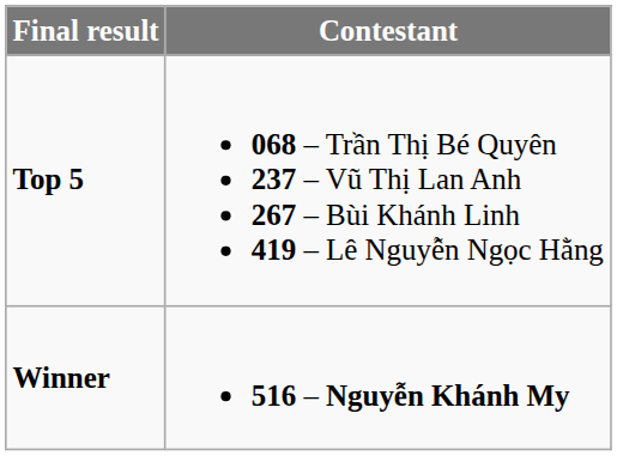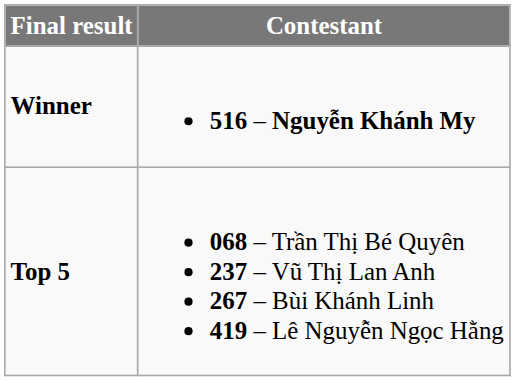 <table class="wikitable sortable" style="font-size: 95%;">
 <tr>
 <th style="background-color:#787878;color:#FFFFFF;">Final result</th>
 <th style="background-color:#787878;color:#FFFFFF;">Contestant</th>
 </tr>
 <tr>
+<td><strong>Winner</strong></td>
+<td><br><ul><li><strong>516</strong> – <strong>Nguyễn Khánh My</strong></li></ul></td>
+</tr>
+<tr>
 <td><strong>Top 5</strong></td>
 <td><br><ul><li><strong>068</strong> – Trần Thị Bé Quyên</li><li><strong>237</strong> – Vũ Thị Lan Anh</li><li><strong>267</strong> – Bùi Khánh Linh</li><li><strong>419</strong> – Lê Nguyễn Ngọc Hằng</li></ul></td>
 </tr>
-<tr>
-<td><strong>Winner</strong></td>
-<td><br><ul><li><strong>516</strong> – <strong>Nguyễn Khánh My</strong></li></ul></td>
-</tr>
 </table>
